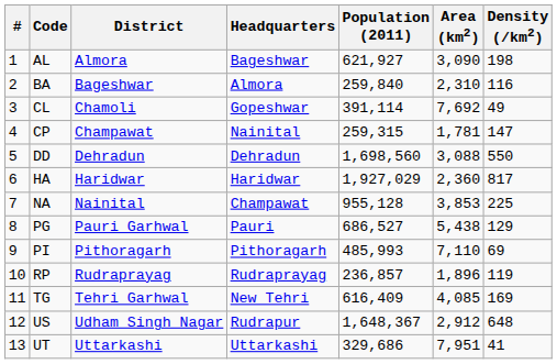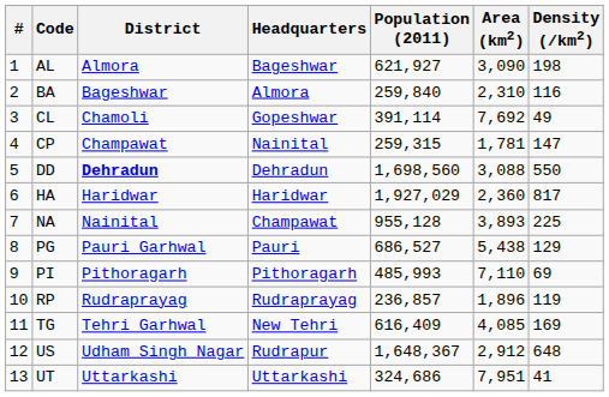 <table class="wikitable sortable">
 <tr>
 <th>#</th>
 <th>Code</th>
 <th>District</th>
 <th>Headquarters</th>
 <th>Population <br>(2011)</th>
 <th>Area <br>(km<sup>2</sup>)</th>
 <th>Density <br>(/km<sup>2</sup>)</th>
 </tr>
 <tr>
 <td>1</td>
 <td>AL</td>
 <td><a href='#'>Almora</a></td>
 <td><a href='#'>Bageshwar</a></td>
 <td> 621,927</td>
 <td> 3,090</td>
 <td> 198</td>
 </tr>
 <tr>
 <td>2</td>
 <td>BA</td>
 <td><a href='#'>Bageshwar</a></td>
 <td><a href='#'>Almora</a></td>
 <td> 259,840</td>
 <td> 2,310</td>
 <td> 116</td>
 </tr>
 <tr>
 <td>3</td>
 <td>CL</td>
 <td><a href='#'>Chamoli</a></td>
 <td><a href='#'>Gopeshwar</a></td>
 <td> 391,114</td>
 <td> 7,692</td>
 <td> 49</td>
 </tr>
 <tr>
 <td>4</td>
 <td>CP</td>
 <td><a href='#'>Champawat</a></td>
 <td><a href='#'>Nainital</a></td>
 <td> 259,315</td>
 <td> 1,781</td>
 <td> 147</td>
 </tr>
 <tr>
 <td>5</td>
 <td>DD</td>
-<td><a href='#'>Dehradun</a></td>
+<td><strong><a href='#'>Dehradun</a></strong></td>
 <td><a href='#'>Dehradun</a></td>
 <td> 1,698,560</td>
 <td> 3,088</td>
 <td> 550</td>
 </tr>
 <tr>
 <td>6</td>
 <td>HA</td>
 <td><a href='#'>Haridwar</a></td>
 <td><a href='#'>Haridwar</a></td>
 <td> 1,927,029</td>
 <td> 2,360</td>
 <td> 817</td>
 </tr>
 <tr>
 <td>7</td>
 <td>NA</td>
 <td><a href='#'>Nainital</a></td>
 <td><a href='#'>Champawat</a></td>
 <td> 955,128</td>
-<td> 3,853</td>
+<td> 3,893</td>
 <td> 225</td>
 </tr>
 <tr>
 <td>8</td>
 <td>PG</td>
 <td><a href='#'>Pauri Garhwal</a></td>
 <td><a href='#'>Pauri</a></td>
 <td> 686,527</td>
 <td> 5,438</td>
 <td> 129</td>
 </tr>
 <tr>
 <td>9</td>
 <td>PI</td>
 <td><a href='#'>Pithoragarh</a></td>
 <td><a href='#'>Pithoragarh</a></td>
 <td> 485,993</td>
 <td> 7,110</td>
 <td> 69</td>
 </tr>
 <tr>
 <td>10</td>
 <td>RP</td>
 <td><a href='#'>Rudraprayag</a></td>
 <td><a href='#'>Rudraprayag</a></td>
 <td> 236,857</td>
 <td> 1,896</td>
 <td> 119</td>
 </tr>
 <tr>
 <td>11</td>
 <td>TG</td>
 <td><a href='#'>Tehri Garhwal</a></td>
 <td><a href='#'>New Tehri</a></td>
 <td> 616,409</td>
 <td> 4,085</td>
 <td> 169</td>
 </tr>
 <tr>
 <td>12</td>
 <td>US</td>
 <td><a href='#'>Udham Singh Nagar</a></td>
 <td><a href='#'>Rudrapur</a></td>
 <td> 1,648,367</td>
 <td> 2,912</td>
 <td> 648</td>
 </tr>
 <tr>
 <td>13</td>
 <td>UT</td>
 <td><a href='#'>Uttarkashi</a></td>
 <td><a href='#'>Uttarkashi</a></td>
-<td> 329,686</td>
+<td> 324,686</td>
 <td> 7,951</td>
 <td> 41</td>
 </tr>
 </table>
